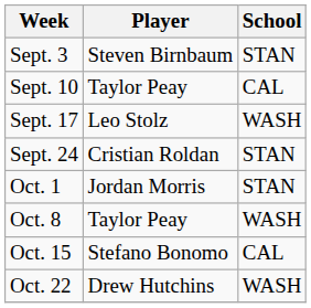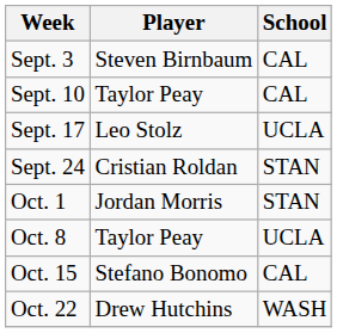 <table class="wikitable">
 <tr>
 <th>Week</th>
 <th>Player</th>
 <th>School</th>
 </tr>
 <tr>
 <td>Sept. 3</td>
 <td>Steven Birnbaum</td>
-<td>STAN</td>
+<td>CAL</td>
 </tr>
 <tr>
 <td>Sept. 10</td>
 <td>Taylor Peay</td>
 <td>CAL</td>
 </tr>
 <tr>
 <td>Sept. 17</td>
 <td>Leo Stolz</td>
-<td>WASH</td>
+<td>UCLA</td>
 </tr>
 <tr>
 <td>Sept. 24</td>
 <td>Cristian Roldan</td>
 <td>STAN</td>
 </tr>
 <tr>
 <td>Oct. 1</td>
 <td>Jordan Morris</td>
 <td>STAN</td>
 </tr>
 <tr>
 <td>Oct. 8</td>
 <td>Taylor Peay</td>
-<td>WASH</td>
+<td>UCLA</td>
 </tr>
 <tr>
 <td>Oct. 15</td>
 <td>Stefano Bonomo</td>
 <td>CAL</td>
 </tr>
 <tr>
 <td>Oct. 22</td>
 <td>Drew Hutchins</td>
 <td>WASH</td>
 </tr>
 <tr>
 </tr>
 </table>
